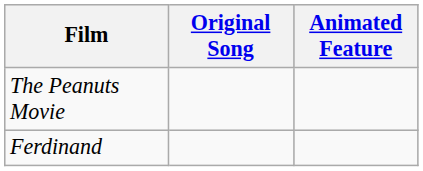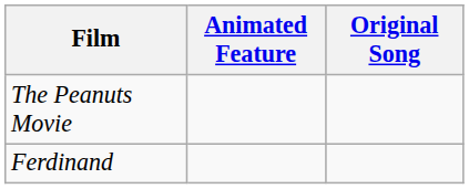 <table class="wikitable sortable" style="text-align:center; margin=auto; font-size:90%">
 <tr>
 <th width="100px">Film</th>
+<th width="75px"><a href='#'>Animated Feature</a></th>
 <th width="75px"><a href='#'>Original Song</a></th>
-<th width="75px"><a href='#'>Animated Feature</a></th>
 </tr>
 <tr>
 <td style="text-align:left;"><em>The Peanuts Movie</em></td>
 <td></td>
 <td></td>
 </tr>
 <tr>
 <td style="text-align:left;"><em>Ferdinand</em></td>
 <td></td>
 <td></td>
 </tr>
 </table>
